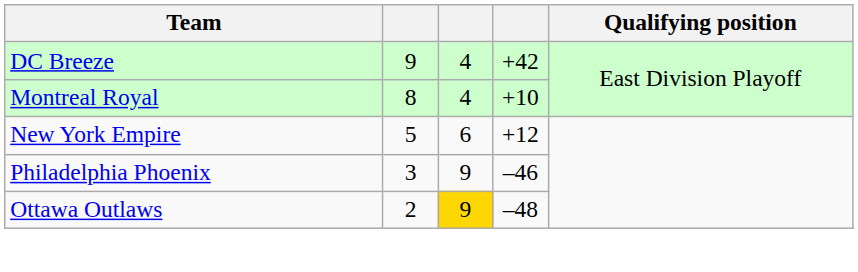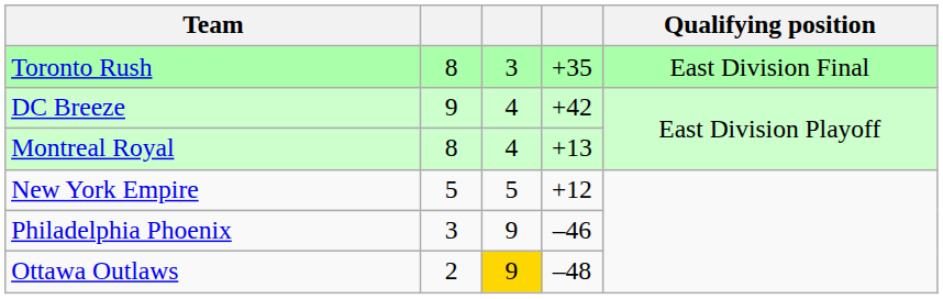 <table class="wikitable" style="text-align: center;">
 <tr>
 <th width=250>Team</th>
 <th width=30></th>
 <th width=30></th>
 <th width=30></th>
 <th width=200>Qualifying position</th>
+</tr>
+<tr style="background:#afa">
+<td style="text-align:left;"><a href='#'>Toronto Rush</a></td>
+<td>8</td>
+<td>3</td>
+<td>+35</td>
+<td>East Division Final</td>
 </tr>
 <tr style="background:#cfc">
 <td style="text-align:left;"><a href='#'>DC Breeze</a></td>
 <td>9</td>
 <td>4</td>
 <td>+42</td>
 <td rowspan=2>East Division Playoff</td>
 </tr>
 <tr style="background:#cfc">
 <td style="text-align:left;"><a href='#'>Montreal Royal</a></td>
 <td>8</td>
 <td>4</td>
-<td>+10</td>
+<td>+13</td>
 </tr>
 <tr>
 <td style="text-align:left;"><a href='#'>New York Empire</a></td>
 <td>5</td>
-<td>6</td>
+<td>5</td>
 <td>+12</td>
 </tr>
 <tr>
 <td style="text-align:left;"><a href='#'>Philadelphia Phoenix</a></td>
 <td>3</td>
 <td>9</td>
 <td>–46</td>
 </tr>
 <tr>
 <td style="text-align:left;"><a href='#'>Ottawa Outlaws</a></td>
 <td>2</td>
 <td style="background: gold;">9</td>
 <td>–48</td>
 </tr>
 </table>
